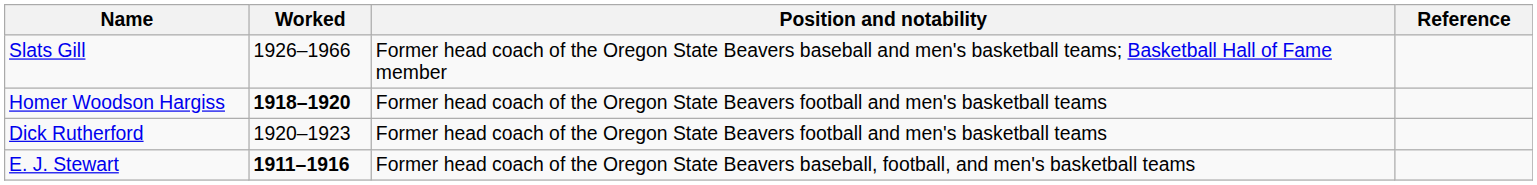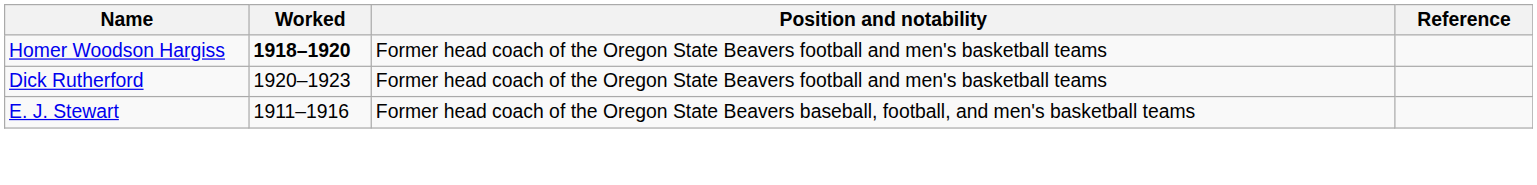 <table class="wikitable sortable" style="width:100%">
 <tr>
 <th width="*">Name</th>
 <th width="8%">Worked</th>
 <th width="67%">Position and notability</th>
 <th width="9%" class="unsortable">Reference</th>
-</tr>
-<tr valign="top">
-<td><a href='#'>Slats Gill</a></td>
-<td>1926–1966<br></td>
-<td>Former head coach of the Oregon State Beavers baseball and men's basketball teams; <a href='#'>Basketball Hall of Fame</a> member</td>
-<td></td>
 </tr>
 <tr valign="top">
 <td><a href='#'>Homer Woodson Hargiss</a></td>
 <td><strong>1918–1920</strong></td>
 <td>Former head coach of the Oregon State Beavers football and men's basketball teams</td>
 <td></td>
 </tr>
 <tr valign="top">
 <td><a href='#'>Dick Rutherford</a></td>
 <td>1920–1923</td>
 <td>Former head coach of the Oregon State Beavers football and men's basketball teams</td>
 <td></td>
 </tr>
 <tr valign="top">
 <td><a href='#'>E. J. Stewart</a></td>
-<td><strong>1911–1916</strong></td>
+<td>1911–1916</td>
 <td>Former head coach of the Oregon State Beavers baseball, football, and men's basketball teams</td>
 <td></td>
 </tr>
 </table>
